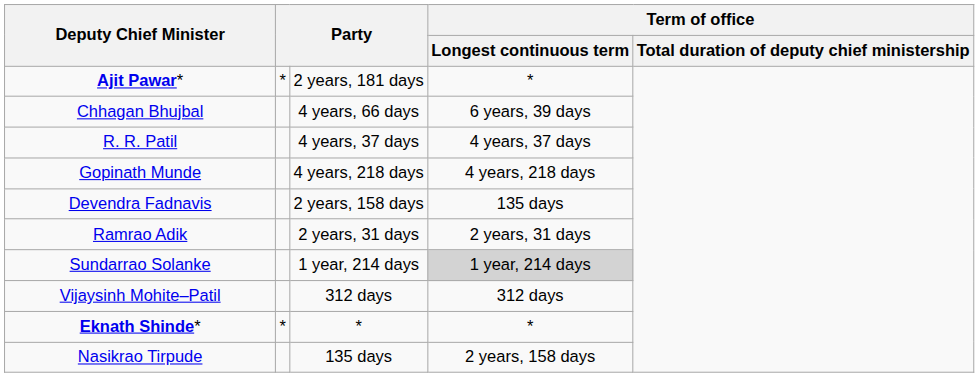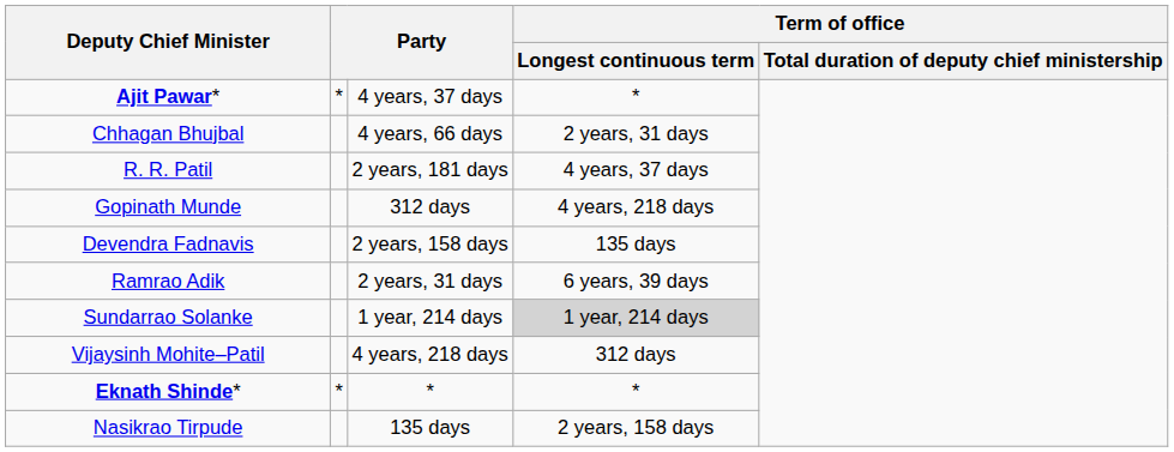 <table class="wikitable sortable static-row-numbers static-row-header-center" style="line-height:1.4em; text-align:center">
 <tr>
 <th rowspan="2" style="width:16em">Deputy Chief Minister</th>
 <th rowspan="2" colspan=2 style="width:8em">Party</th>
 <th colspan="2">Term of office</th>
 </tr>
 <tr>
 <th>Longest continuous term</th>
 <th>Total duration of deputy chief ministership</th>
 </tr>
 <tr>
 <td><strong><a href='#'>Ajit Pawar</a></strong>*</td>
 <td>*</td>
-<td>2 years, 181 days</td>
+<td>4 years, 37 days</td>
 <td><strong></strong>*</td>
 </tr>
 <tr>
 <td><a href='#'>Chhagan Bhujbal</a></td>
 <td></td>
 <td>4 years, 66 days</td>
-<td>6 years, 39 days</td>
+<td>2 years, 31 days</td>
 </tr>
 <tr>
 <td><a href='#'>R. R. Patil</a></td>
 <td></td>
-<td>4 years, 37 days</td>
+<td>2 years, 181 days</td>
 <td>4 years, 37 days</td>
 </tr>
 <tr>
 <td><a href='#'>Gopinath Munde</a></td>
 <td></td>
-<td>4 years, 218 days</td>
+<td>312 days</td>
 <td>4 years, 218 days</td>
 </tr>
 <tr>
 <td><a href='#'>Devendra Fadnavis</a></td>
 <td></td>
 <td>2 years, 158 days</td>
 <td>135 days</td>
 </tr>
 <tr>
 <td><a href='#'>Ramrao Adik</a></td>
 <td></td>
 <td>2 years, 31 days</td>
-<td>2 years, 31 days</td>
+<td>6 years, 39 days</td>
 </tr>
 <tr>
 <td><a href='#'>Sundarrao Solanke</a></td>
 <td></td>
 <td>1 year, 214 days</td>
 <td style="background: lightgrey;">1 year, 214 days</td>
 </tr>
 <tr>
 <td><a href='#'>Vijaysinh Mohite–Patil</a></td>
 <td></td>
-<td>312 days</td>
+<td>4 years, 218 days</td>
 <td>312 days</td>
 </tr>
 <tr>
 <td><strong><a href='#'>Eknath Shinde</a></strong>*</td>
 <td>*</td>
 <td><strong></strong>*</td>
 <td><strong></strong>*</td>
 </tr>
 <tr>
 <td><a href='#'>Nasikrao Tirpude</a></td>
 <td></td>
 <td>135 days</td>
 <td>2 years, 158 days</td>
 </tr>
 </table>
